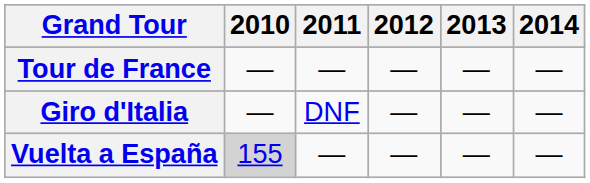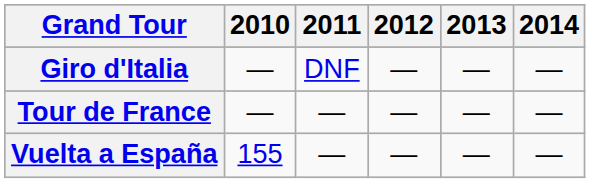 <table class="wikitable plainrowheaders">
 <tr>
 <th scope="col"><a href='#'>Grand Tour</a></th>
 <th scope="col">2010</th>
 <th scope="col">2011</th>
 <th scope="col">2012</th>
 <th scope="col">2013</th>
 <th scope="col">2014</th>
 </tr>
 <tr style="text-align:center;">
+<th scope="row"> <a href='#'>Giro d'Italia</a></th>
+<td>—</td>
+<td style="text-align:center;"><a href='#'>DNF</a></td>
+<td>—</td>
+<td>—</td>
+<td>—</td>
+</tr>
+<tr style="text-align:center;">
 <th scope="row"> <a href='#'>Tour de France</a></th>
 <td>—</td>
 <td>—</td>
 <td>—</td>
 <td>—</td>
 <td>—</td>
 </tr>
 <tr style="text-align:center;">
-<th scope="row"> <a href='#'>Giro d'Italia</a></th>
-<td>—</td>
-<td style="text-align:center;"><a href='#'>DNF</a></td>
-<td>—</td>
-<td>—</td>
-<td>—</td>
-</tr>
-<tr style="text-align:center;">
 <th scope="row"> <a href='#'>Vuelta a España</a></th>
-<td style="background: lightgrey; text-align:center;"><a href='#'>155</a></td>
+<td style="text-align:center;"><a href='#'>155</a></td>
 <td>—</td>
 <td>—</td>
 <td>—</td>
 <td>—</td>
 </tr>
 </table>
